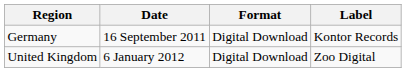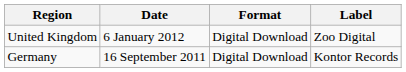 <table class=wikitable>
 <tr>
 <th>Region</th>
 <th>Date</th>
 <th>Format</th>
 <th>Label</th>
 </tr>
 <tr>
+<td>United Kingdom</td>
+<td>6 January 2012</td>
+<td>Digital Download</td>
+<td>Zoo Digital</td>
+</tr>
+<tr>
 <td>Germany</td>
 <td>16 September 2011</td>
 <td>Digital Download</td>
 <td>Kontor Records</td>
 </tr>
-<tr>
-<td>United Kingdom</td>
-<td>6 January 2012</td>
-<td>Digital Download</td>
-<td>Zoo Digital</td>
-</tr>
 </table>
